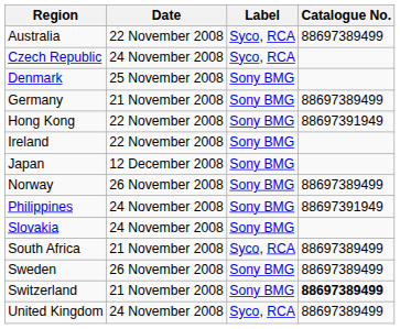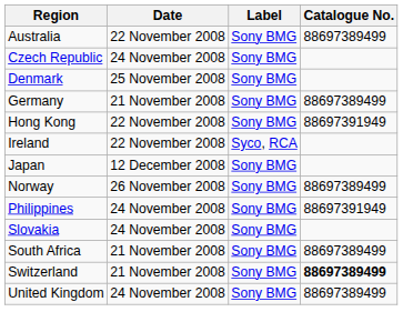 <table class="wikitable sortable">
 <tr>
 <th>Region</th>
 <th>Date</th>
 <th>Label</th>
 <th>Catalogue No.</th>
 </tr>
 <tr>
 <td>Australia</td>
 <td>22 November 2008</td>
-<td><a href='#'>Syco</a>, <a href='#'>RCA</a></td>
+<td><a href='#'>Sony BMG</a></td>
 <td>88697389499</td>
 </tr>
 <tr>
 <td><a href='#'>Czech Republic</a></td>
 <td>24 November 2008</td>
-<td><a href='#'>Syco</a>, <a href='#'>RCA</a></td>
+<td><a href='#'>Sony BMG</a></td>
 <td></td>
 </tr>
 <tr>
 <td><a href='#'>Denmark</a></td>
 <td>25 November 2008</td>
 <td><a href='#'>Sony BMG</a></td>
 <td></td>
 </tr>
 <tr>
 <td>Germany</td>
 <td>21 November 2008</td>
 <td><a href='#'>Sony BMG</a></td>
 <td>88697389499</td>
 </tr>
 <tr>
 <td>Hong Kong</td>
 <td>22 November 2008</td>
 <td><a href='#'>Sony BMG</a></td>
 <td>88697391949</td>
 </tr>
 <tr>
 <td>Ireland</td>
 <td>22 November 2008</td>
-<td><a href='#'>Sony BMG</a></td>
+<td><a href='#'>Syco</a>, <a href='#'>RCA</a></td>
 <td></td>
 </tr>
 <tr>
 <td>Japan</td>
 <td>12 December 2008</td>
 <td><a href='#'>Sony BMG</a></td>
 <td></td>
 </tr>
 <tr>
 <td>Norway</td>
 <td>26 November 2008</td>
 <td><a href='#'>Sony BMG</a></td>
 <td>88697389499</td>
 </tr>
 <tr>
 <td><a href='#'>Philippines</a></td>
 <td>24 November 2008</td>
 <td><a href='#'>Sony BMG</a></td>
 <td>88697391949</td>
 </tr>
 <tr>
 <td><a href='#'>Slovakia</a></td>
 <td>24 November 2008</td>
 <td><a href='#'>Sony BMG</a></td>
 <td></td>
 </tr>
 <tr>
 <td>South Africa</td>
 <td>21 November 2008</td>
-<td><a href='#'>Syco</a>, <a href='#'>RCA</a></td>
-<td>88697389499</td>
-</tr>
-<tr>
-<td>Sweden</td>
-<td>26 November 2008</td>
 <td><a href='#'>Sony BMG</a></td>
 <td>88697389499</td>
 </tr>
 <tr>
 <td>Switzerland</td>
 <td>21 November 2008</td>
 <td><a href='#'>Sony BMG</a></td>
 <td><strong>88697389499</strong></td>
 </tr>
 <tr>
 <td>United Kingdom</td>
 <td>24 November 2008</td>
-<td><a href='#'>Syco</a>, <a href='#'>RCA</a></td>
+<td><a href='#'>Sony BMG</a></td>
 <td>88697389499</td>
 </tr>
 </table>
